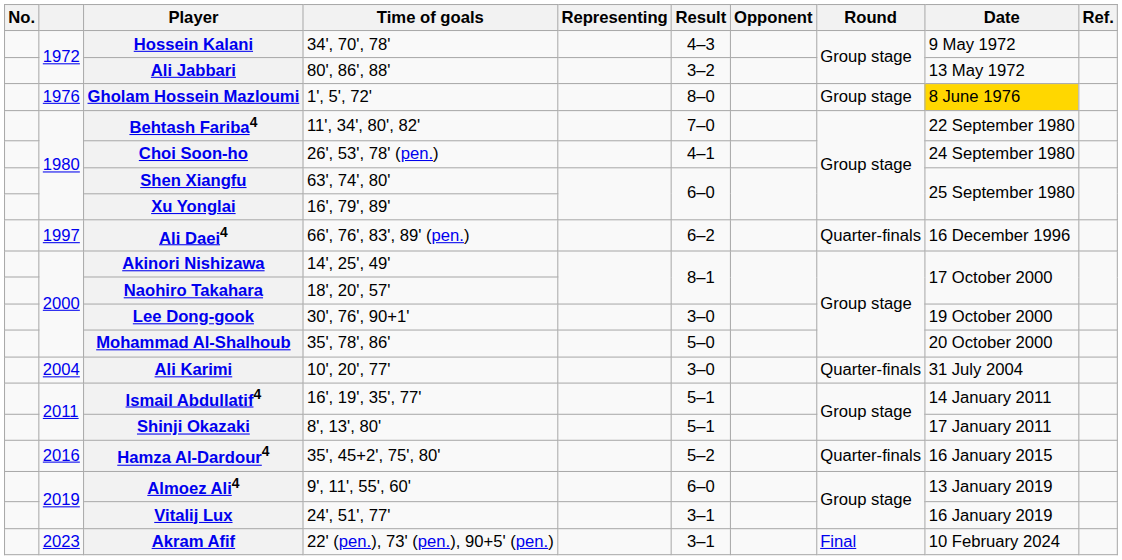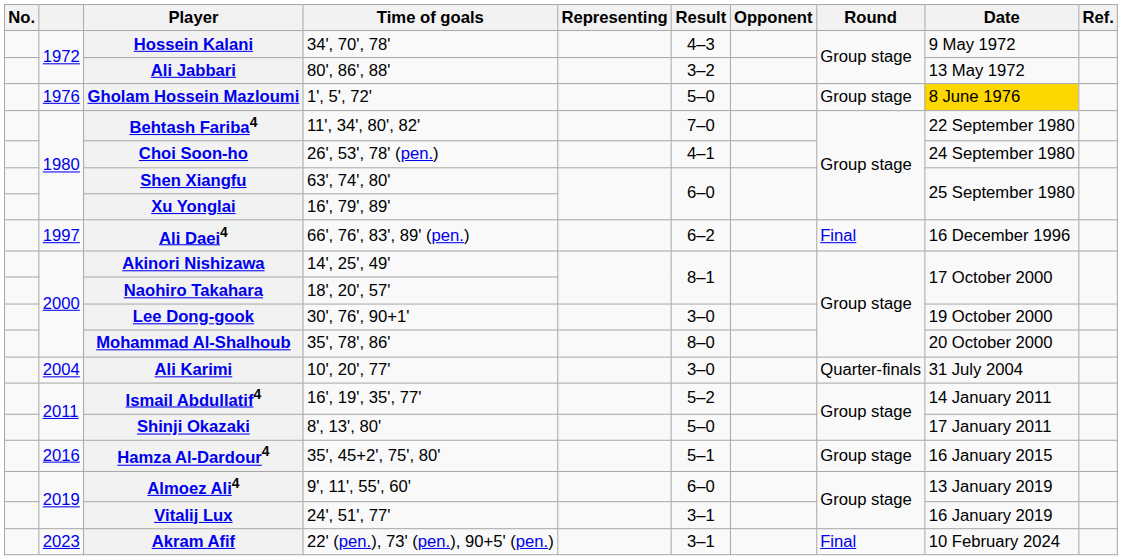 <table class="wikitable plainrowheaders sortable">
 <tr>
 <th>No.</th>
 <th scope="col"></th>
 <th scope="col">Player</th>
 <th scope="col">Time of goals</th>
 <th scope="col">Representing</th>
 <th scope=col class="unsortable">Result</th>
 <th scope="col">Opponent</th>
 <th scope="col">Round</th>
 <th scope="col">Date</th>
 <th class="unsortable" align="center">Ref.</th>
 </tr>
 <tr>
 <td></td>
 <td rowspan=2> <a href='#'>1972</a></td>
 <th scope=row data-sort-value="Kalani, Hossein"><a href='#'>Hossein Kalani</a></th>
 <td>34', 70', 78'</td>
 <td></td>
 <td align=center>4–3</td>
 <td></td>
 <td rowspan=2>Group stage</td>
 <td>9 May 1972</td>
 <td></td>
 </tr>
 <tr>
 <td></td>
 <th scope=row data-sort-value="Jabbari, Ali"><a href='#'>Ali Jabbari</a></th>
 <td>80', 86', 88'</td>
 <td></td>
 <td align=center>3–2</td>
 <td></td>
 <td>13 May 1972</td>
 <td></td>
 </tr>
 <tr>
 <td></td>
 <td> <a href='#'>1976</a></td>
 <th scope=row data-sort-value="Hossein Mazloumi, Gholam"><a href='#'>Gholam Hossein Mazloumi</a></th>
 <td>1', 5', 72'</td>
 <td></td>
-<td align=center>8–0</td>
+<td align=center>5–0</td>
 <td></td>
 <td>Group stage</td>
 <td style="background: gold;">8 June 1976</td>
 <td></td>
 </tr>
 <tr>
 <td></td>
 <td rowspan=4> <a href='#'>1980</a></td>
 <th scope=row data-sort-value="Fariba, Behtash"><a href='#'>Behtash Fariba</a><sup>4</sup></th>
 <td>11', 34', 80', 82'</td>
 <td></td>
 <td align=center>7–0</td>
 <td></td>
 <td rowspan=4>Group stage</td>
 <td>22 September 1980</td>
 <td></td>
 </tr>
 <tr>
 <td></td>
 <th scope=row data-sort-value="Soon-ho, Choi"><a href='#'>Choi Soon-ho</a></th>
 <td>26', 53', 78' (<a href='#'>pen.</a>)</td>
 <td></td>
 <td align=center>4–1</td>
 <td></td>
 <td>24 September 1980</td>
 <td></td>
 </tr>
 <tr>
 <td></td>
 <th scope=row data-sort-value="Xiangfu, Shen"><a href='#'>Shen Xiangfu</a></th>
 <td>63', 74', 80'</td>
 <td rowspan=2></td>
 <td rowspan=2; align=center>6–0</td>
 <td rowspan=2></td>
 <td rowspan=2>25 September 1980</td>
 <td rowspan=2></td>
 </tr>
 <tr>
 <td></td>
 <th scope=row data-sort-value="Yonglai, Xu"><a href='#'>Xu Yonglai</a></th>
 <td>16', 79', 89'</td>
 </tr>
 <tr>
 <td></td>
 <td> <a href='#'>1997</a></td>
 <th scope=row data-sort-value="Daei, Ali"><a href='#'>Ali Daei</a><sup>4</sup></th>
 <td>66', 76', 83', 89' (<a href='#'>pen.</a>)</td>
 <td></td>
 <td align=center>6–2</td>
 <td></td>
-<td>Quarter-finals</td>
+<td><a href='#'>Final</a></td>
 <td>16 December 1996</td>
 <td></td>
 </tr>
 <tr>
 <td></td>
 <td rowspan=4> <a href='#'>2000</a></td>
 <th scope=row data-sort-value="Nishizawa, Akinori"><a href='#'>Akinori Nishizawa</a></th>
 <td>14', 25', 49'</td>
 <td rowspan=2></td>
 <td rowspan=2; align=center>8–1</td>
 <td rowspan=2></td>
 <td rowspan=4>Group stage</td>
 <td rowspan=2>17 October 2000</td>
 <td rowspan=2></td>
 </tr>
 <tr>
 <td></td>
 <th scope=row data-sort-value="Takahara, Naohiro"><a href='#'>Naohiro Takahara</a></th>
 <td>18', 20', 57'</td>
 </tr>
 <tr>
 <td></td>
 <th scope=row data-sort-value="Dong-gook, Lee"><a href='#'>Lee Dong-gook</a></th>
 <td>30', 76', 90+1'</td>
 <td></td>
 <td align=center>3–0</td>
 <td></td>
 <td>19 October 2000</td>
 <td></td>
 </tr>
 <tr>
 <td></td>
 <th scope=row data-sort-value="Al-Shalhoub, Mohammad"><a href='#'>Mohammad Al-Shalhoub</a></th>
 <td>35', 78', 86'</td>
 <td></td>
-<td align=center>5–0</td>
+<td align=center>8–0</td>
 <td></td>
 <td>20 October 2000</td>
 <td></td>
 </tr>
 <tr>
 <td></td>
 <td> <a href='#'>2004</a></td>
 <th scope=row data-sort-value="Karimi, Ali"><a href='#'>Ali Karimi</a></th>
 <td>10', 20', 77'</td>
 <td></td>
 <td align=center>3–0</td>
 <td></td>
 <td>Quarter-finals</td>
 <td>31 July 2004</td>
 <td></td>
 </tr>
 <tr>
 <td></td>
 <td rowspan=2> <a href='#'>2011</a></td>
 <th scope=row data-sort-value="Abdullatif, Ismail"><a href='#'>Ismail Abdullatif</a><sup>4</sup></th>
 <td>16', 19', 35', 77'</td>
 <td></td>
-<td align=center>5–1</td>
+<td align=center>5–2</td>
 <td></td>
 <td rowspan=2>Group stage</td>
 <td>14 January 2011</td>
 <td></td>
 </tr>
 <tr>
 <td></td>
 <th scope=row data-sort-value="Okazaki, Shinji"><a href='#'>Shinji Okazaki</a></th>
 <td>8', 13', 80'</td>
 <td></td>
-<td align=center>5–1</td>
+<td align=center>5–0</td>
 <td></td>
 <td>17 January 2011</td>
 <td></td>
 </tr>
 <tr>
 <td></td>
 <td> <a href='#'>2016</a></td>
 <th scope=row data-sort-value="Al-Dardour, Hamza"><a href='#'>Hamza Al-Dardour</a><sup>4</sup></th>
 <td>35', 45+2', 75', 80'</td>
 <td></td>
-<td align=center>5–2</td>
+<td align=center>5–1</td>
 <td></td>
-<td>Quarter-finals</td>
+<td>Group stage</td>
 <td>16 January 2015</td>
 <td></td>
 </tr>
 <tr>
 <td></td>
 <td rowspan=2> <a href='#'>2019</a></td>
 <th scope=row data-sort-value="Ali, Almoez"><a href='#'>Almoez Ali</a><sup>4</sup></th>
 <td>9', 11', 55', 60'</td>
 <td></td>
 <td align=center>6–0</td>
 <td></td>
 <td rowspan=2>Group stage</td>
 <td>13 January 2019</td>
 <td></td>
 </tr>
 <tr>
 <td></td>
 <th scope=row data-sort-value="Lux, Vitalij"><a href='#'>Vitalij Lux</a></th>
 <td>24', 51', 77'</td>
 <td></td>
 <td align=center>3–1</td>
 <td></td>
 <td>16 January 2019</td>
 <td></td>
 </tr>
 <tr>
 <td></td>
 <td> <a href='#'>2023</a></td>
 <th scope=row data-sort-value="Afif, Akram"><a href='#'>Akram Afif</a></th>
 <td>22' (<a href='#'>pen.</a>), 73' (<a href='#'>pen.</a>), 90+5' (<a href='#'>pen.</a>)</td>
 <td></td>
 <td align=center>3–1</td>
 <td></td>
 <td><a href='#'>Final</a></td>
 <td>10 February 2024</td>
 <td></td>
 </tr>
 </table>
